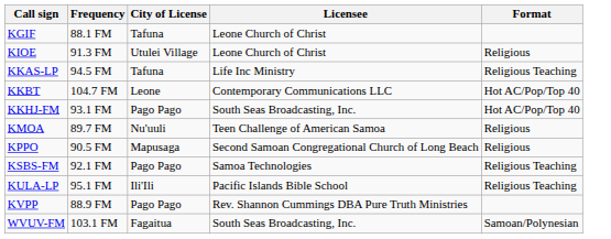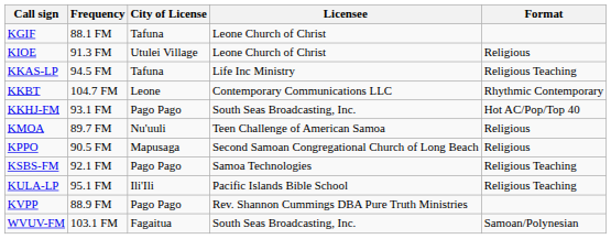 <table class="wikitable sortable">
 <tr>
 <th>Call sign</th>
 <th data-sort-type="number">Frequency</th>
 <th>City of License </th>
 <th>Licensee</th>
 <th>Format</th>
 </tr>
 <tr>
 <td><a href='#'>KGIF</a></td>
 <td data-sort-value=088100>88.1 FM</td>
 <td>Tafuna</td>
 <td>Leone Church of Christ</td>
 <td></td>
 </tr>
 <tr>
 <td><a href='#'>KIOE</a></td>
 <td data-sort-value=091300>91.3 FM</td>
 <td>Utulei Village</td>
 <td>Leone Church of Christ</td>
 <td>Religious</td>
 </tr>
 <tr>
 <td><a href='#'>KKAS-LP</a></td>
 <td data-sort-value=094580>94.5 FM</td>
 <td>Tafuna</td>
 <td>Life Inc Ministry</td>
 <td>Religious Teaching</td>
 </tr>
 <tr>
 <td><a href='#'>KKBT</a></td>
 <td data-sort-value=104700>104.7 FM</td>
 <td>Leone</td>
 <td>Contemporary Communications LLC</td>
-<td>Hot AC/Pop/Top 40</td>
+<td>Rhythmic Contemporary</td>
 </tr>
 <tr>
 <td><a href='#'>KKHJ-FM</a></td>
 <td data-sort-value=093100>93.1 FM</td>
 <td>Pago Pago</td>
 <td>South Seas Broadcasting, Inc.</td>
 <td>Hot AC/Pop/Top 40</td>
 </tr>
 <tr>
 <td><a href='#'>KMOA</a></td>
 <td data-sort-value=089700>89.7 FM</td>
 <td>Nu'uuli</td>
 <td>Teen Challenge of American Samoa</td>
 <td>Religious</td>
 </tr>
 <tr>
 <td><a href='#'>KPPO</a></td>
 <td data-sort-value=090500>90.5 FM</td>
 <td>Mapusaga</td>
 <td>Second Samoan Congregational Church of Long Beach</td>
 <td>Religious</td>
 </tr>
 <tr>
 <td><a href='#'>KSBS-FM</a></td>
 <td data-sort-value=092100>92.1 FM</td>
 <td>Pago Pago</td>
 <td>Samoa Technologies</td>
 <td>Religious Teaching</td>
 </tr>
 <tr>
 <td><a href='#'>KULA-LP</a></td>
 <td data-sort-value=095180>95.1 FM</td>
 <td>Ili'Ili</td>
 <td>Pacific Islands Bible School</td>
 <td>Religious Teaching</td>
 </tr>
 <tr>
 <td><a href='#'>KVPP</a></td>
 <td data-sort-value=088900>88.9 FM</td>
 <td>Pago Pago</td>
 <td>Rev. Shannon Cummings DBA Pure Truth Ministries</td>
 <td></td>
 </tr>
 <tr>
 <td><a href='#'>WVUV-FM</a></td>
 <td data-sort-value=103100>103.1 FM</td>
 <td>Fagaitua</td>
 <td>South Seas Broadcasting, Inc.</td>
 <td>Samoan/Polynesian</td>
 </tr>
 </table>
